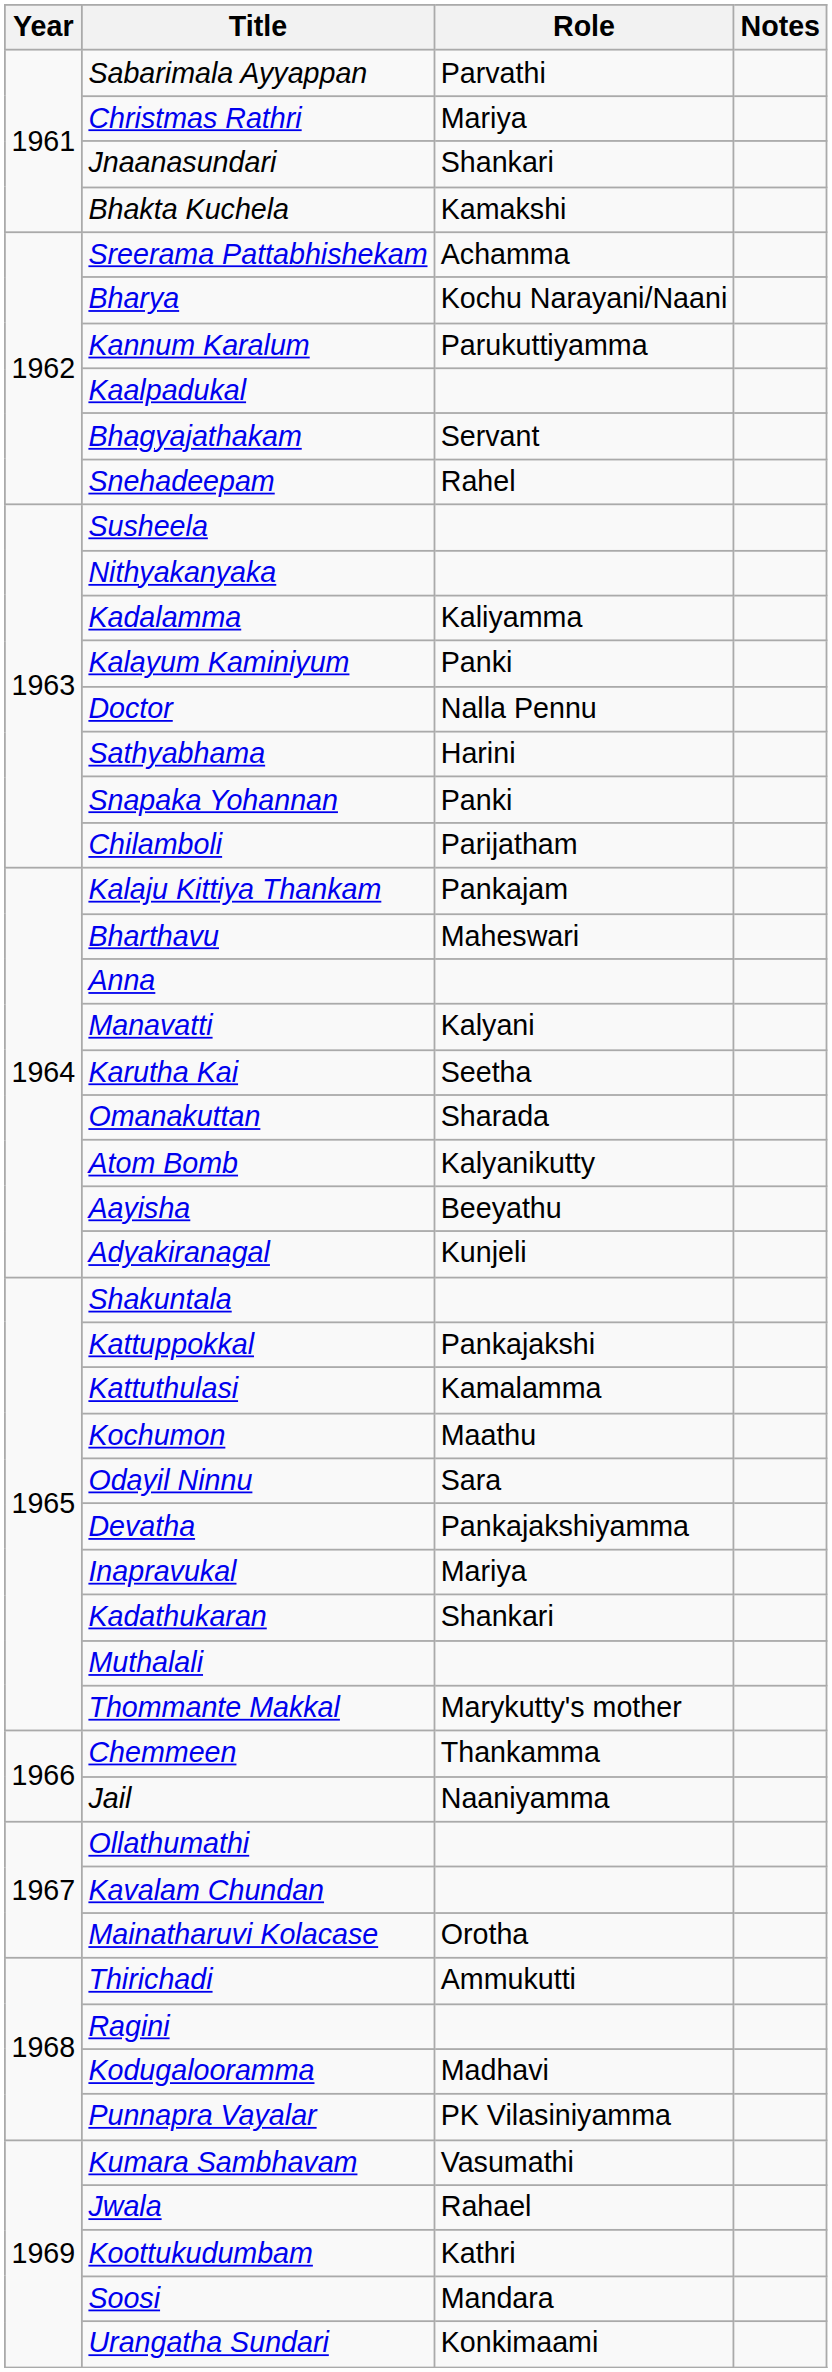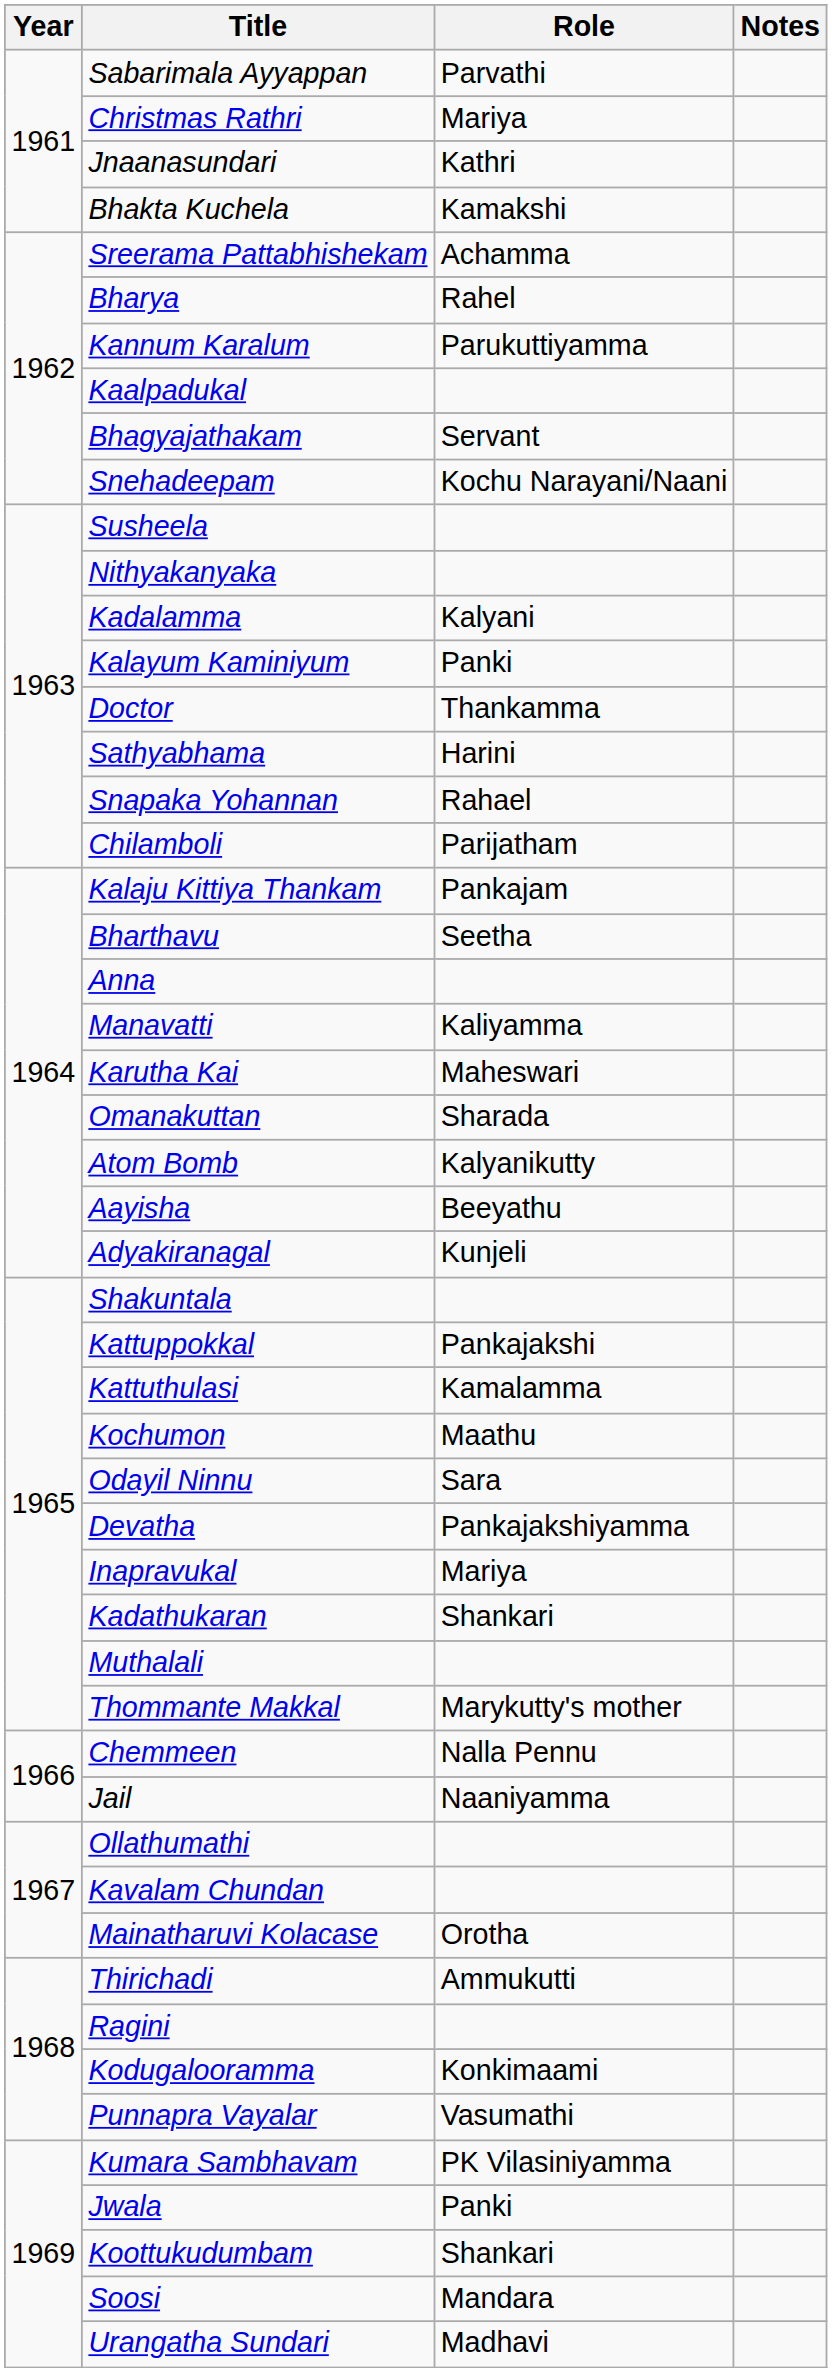 <table class="wikitable sortable">
 <tr>
 <th>Year</th>
 <th>Title</th>
 <th>Role</th>
 <th class="unsortable">Notes</th>
 </tr>
 <tr>
 <td rowspan=4>1961</td>
 <td><em>Sabarimala Ayyappan</em></td>
 <td>Parvathi</td>
 <td></td>
 </tr>
 <tr>
 <td><em><a href='#'>Christmas Rathri</a></em></td>
 <td>Mariya</td>
 <td></td>
 </tr>
 <tr>
 <td><em>Jnaanasundari</em></td>
-<td>Shankari</td>
+<td>Kathri</td>
 <td></td>
 </tr>
 <tr>
 <td><em>Bhakta Kuchela</em></td>
 <td>Kamakshi</td>
 <td></td>
 </tr>
 <tr>
 <td rowspan=6>1962</td>
 <td><em><a href='#'>Sreerama Pattabhishekam</a></em></td>
 <td>Achamma</td>
 <td></td>
 </tr>
 <tr>
 <td><em><a href='#'>Bharya</a></em></td>
-<td>Kochu Narayani/Naani</td>
+<td>Rahel</td>
 <td></td>
 </tr>
 <tr>
 <td><em><a href='#'>Kannum Karalum</a></em></td>
 <td>Parukuttiyamma</td>
 <td></td>
 </tr>
 <tr>
 <td><em><a href='#'>Kaalpadukal</a></em></td>
 <td></td>
 <td></td>
 </tr>
 <tr>
 <td><em><a href='#'>Bhagyajathakam</a></em></td>
 <td>Servant</td>
 <td></td>
 </tr>
 <tr>
 <td><em><a href='#'>Snehadeepam</a></em></td>
-<td>Rahel</td>
+<td>Kochu Narayani/Naani</td>
 <td></td>
 </tr>
 <tr>
 <td rowspan=8>1963</td>
 <td><em><a href='#'>Susheela</a></em></td>
 <td></td>
 <td></td>
 </tr>
 <tr>
 <td><em><a href='#'>Nithyakanyaka</a></em></td>
 <td></td>
 <td></td>
 </tr>
 <tr>
 <td><em><a href='#'>Kadalamma</a></em></td>
-<td>Kaliyamma</td>
+<td>Kalyani</td>
 <td></td>
 </tr>
 <tr>
 <td><em><a href='#'>Kalayum Kaminiyum</a></em></td>
 <td>Panki</td>
 <td></td>
 </tr>
 <tr>
 <td><em><a href='#'>Doctor</a></em></td>
-<td>Nalla Pennu</td>
+<td>Thankamma</td>
 <td></td>
 </tr>
 <tr>
 <td><em><a href='#'>Sathyabhama</a></em></td>
 <td>Harini</td>
 <td></td>
 </tr>
 <tr>
 <td><em><a href='#'>Snapaka Yohannan</a></em></td>
-<td>Panki</td>
+<td>Rahael</td>
 <td></td>
 </tr>
 <tr>
 <td><em><a href='#'>Chilamboli</a></em></td>
 <td>Parijatham</td>
 <td></td>
 </tr>
 <tr>
 <td rowspan=9>1964</td>
 <td><em><a href='#'>Kalaju Kittiya Thankam</a></em></td>
 <td>Pankajam</td>
 <td></td>
 </tr>
 <tr>
 <td><em><a href='#'>Bharthavu</a></em></td>
-<td>Maheswari</td>
+<td>Seetha</td>
 <td></td>
 </tr>
 <tr>
 <td><em><a href='#'>Anna</a></em></td>
 <td></td>
 <td></td>
 </tr>
 <tr>
 <td><em><a href='#'>Manavatti</a></em></td>
-<td>Kalyani</td>
+<td>Kaliyamma</td>
 <td></td>
 </tr>
 <tr>
 <td><em><a href='#'>Karutha Kai</a></em></td>
-<td>Seetha</td>
+<td>Maheswari</td>
 <td></td>
 </tr>
 <tr>
 <td><em><a href='#'>Omanakuttan</a></em></td>
 <td>Sharada</td>
 <td></td>
 </tr>
 <tr>
 <td><em><a href='#'>Atom Bomb</a></em></td>
 <td>Kalyanikutty</td>
 <td></td>
 </tr>
 <tr>
 <td><em><a href='#'>Aayisha</a></em></td>
 <td>Beeyathu</td>
 <td></td>
 </tr>
 <tr>
 <td><em><a href='#'>Adyakiranagal</a></em></td>
 <td>Kunjeli</td>
 <td></td>
 </tr>
 <tr>
 <td rowspan=10>1965</td>
 <td><em><a href='#'>Shakuntala</a></em></td>
 <td></td>
 <td></td>
 </tr>
 <tr>
 <td><em><a href='#'>Kattuppokkal</a></em></td>
 <td>Pankajakshi</td>
 <td></td>
 </tr>
 <tr>
 <td><em><a href='#'>Kattuthulasi</a></em></td>
 <td>Kamalamma</td>
 <td></td>
 </tr>
 <tr>
 <td><em><a href='#'>Kochumon</a></em></td>
 <td>Maathu</td>
 <td></td>
 </tr>
 <tr>
 <td><em><a href='#'>Odayil Ninnu</a></em></td>
 <td>Sara</td>
 <td></td>
 </tr>
 <tr>
 <td><em><a href='#'>Devatha</a></em></td>
 <td>Pankajakshiyamma</td>
 <td></td>
 </tr>
 <tr>
 <td><em><a href='#'>Inapravukal</a></em></td>
 <td>Mariya</td>
 <td></td>
 </tr>
 <tr>
 <td><em><a href='#'>Kadathukaran</a></em></td>
 <td>Shankari</td>
 <td></td>
 </tr>
 <tr>
 <td><em><a href='#'>Muthalali</a></em></td>
 <td></td>
 <td></td>
 </tr>
 <tr>
 <td><em><a href='#'>Thommante Makkal</a></em></td>
 <td>Marykutty's mother</td>
 <td></td>
 </tr>
 <tr>
 <td rowspan=2>1966</td>
 <td><em><a href='#'>Chemmeen</a></em></td>
-<td>Thankamma</td>
+<td>Nalla Pennu</td>
 <td></td>
 </tr>
 <tr>
 <td><em>Jail</em></td>
 <td>Naaniyamma</td>
 <td></td>
 </tr>
 <tr>
 <td rowspan=3>1967</td>
 <td><em><a href='#'>Ollathumathi</a></em></td>
 <td></td>
 <td></td>
 </tr>
 <tr>
 <td><em><a href='#'>Kavalam Chundan</a></em></td>
 <td></td>
 <td></td>
 </tr>
 <tr>
 <td><em><a href='#'>Mainatharuvi Kolacase</a></em></td>
 <td>Orotha</td>
 <td></td>
 </tr>
 <tr>
 <td rowspan=4>1968</td>
 <td><em><a href='#'>Thirichadi</a></em></td>
 <td>Ammukutti</td>
 <td></td>
 </tr>
 <tr>
 <td><em><a href='#'>Ragini</a></em></td>
 <td></td>
 <td></td>
 </tr>
 <tr>
 <td><em><a href='#'>Kodugalooramma</a></em></td>
-<td>Madhavi</td>
+<td>Konkimaami</td>
 <td></td>
 </tr>
 <tr>
 <td><em><a href='#'>Punnapra Vayalar</a></em></td>
-<td>PK Vilasiniyamma</td>
+<td>Vasumathi</td>
 <td></td>
 </tr>
 <tr>
 <td rowspan=5>1969</td>
 <td><em><a href='#'>Kumara Sambhavam</a></em></td>
-<td>Vasumathi</td>
+<td>PK Vilasiniyamma</td>
 <td></td>
 </tr>
 <tr>
 <td><em><a href='#'>Jwala</a></em></td>
-<td>Rahael</td>
+<td>Panki</td>
 <td></td>
 </tr>
 <tr>
 <td><em><a href='#'>Koottukudumbam</a></em></td>
-<td>Kathri</td>
+<td>Shankari</td>
 <td></td>
 </tr>
 <tr>
 <td><em><a href='#'>Soosi</a></em></td>
 <td>Mandara</td>
 <td></td>
 </tr>
 <tr>
 <td><em><a href='#'>Urangatha Sundari</a></em></td>
-<td>Konkimaami</td>
+<td>Madhavi</td>
 <td></td>
 </tr>
 <tr>
 </tr>
 </table>
